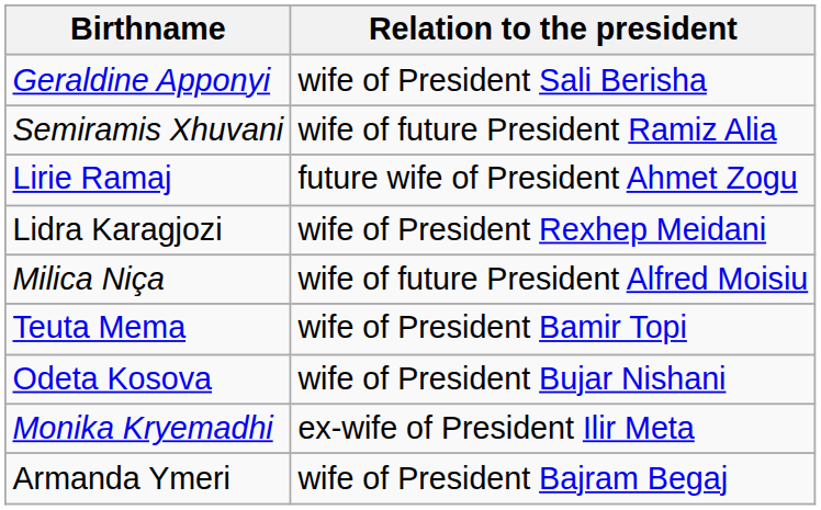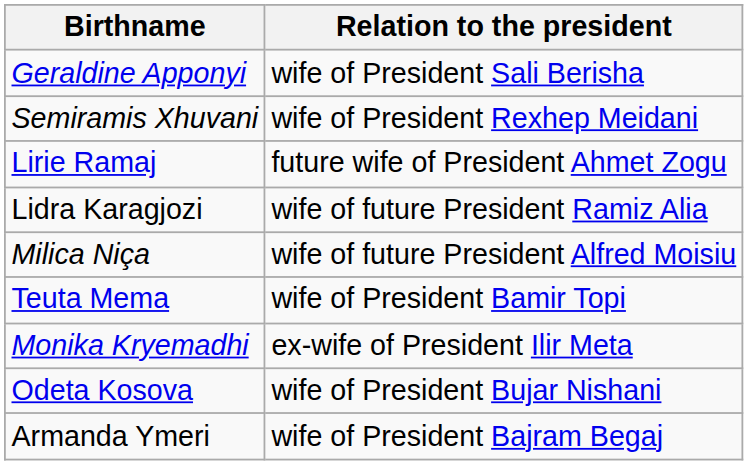 <table class="wikitable">
 <tr>
 <th>Birthname</th>
 <th>Relation to the president</th>
 </tr>
 <tr>
 <td><em><a href='#'>Geraldine Apponyi</a></em></td>
 <td>wife of President <a href='#'>Sali Berisha</a></td>
 </tr>
 <tr>
 <td><em>Semiramis Xhuvani</em></td>
-<td>wife of future President <a href='#'>Ramiz Alia</a></td>
+<td>wife of President <a href='#'>Rexhep Meidani</a></td>
 </tr>
 <tr>
 <td><a href='#'>Lirie Ramaj</a></td>
 <td>future wife of President <a href='#'>Ahmet Zogu</a></td>
 </tr>
 <tr>
 <td>Lidra Karagjozi</td>
-<td>wife of President <a href='#'>Rexhep Meidani</a></td>
+<td>wife of future President <a href='#'>Ramiz Alia</a></td>
 </tr>
 <tr>
 <td><em>Milica Niça</em></td>
 <td>wife of future President <a href='#'>Alfred Moisiu</a></td>
 </tr>
 <tr>
 <td><a href='#'>Teuta Mema</a></td>
 <td>wife of President <a href='#'>Bamir Topi</a></td>
 </tr>
 <tr>
+<td><em><a href='#'>Monika Kryemadhi</a></em></td>
+<td>ex-wife of President <a href='#'>Ilir Meta</a></td>
+</tr>
+<tr>
 <td><a href='#'>Odeta Kosova</a></td>
 <td>wife of President <a href='#'>Bujar Nishani</a></td>
-</tr>
-<tr>
-<td><em><a href='#'>Monika Kryemadhi</a></em></td>
-<td>ex-wife of President <a href='#'>Ilir Meta</a></td>
 </tr>
 <tr>
 <td>Armanda Ymeri</td>
 <td>wife of President <a href='#'>Bajram Begaj</a></td>
 </tr>
 </table>
